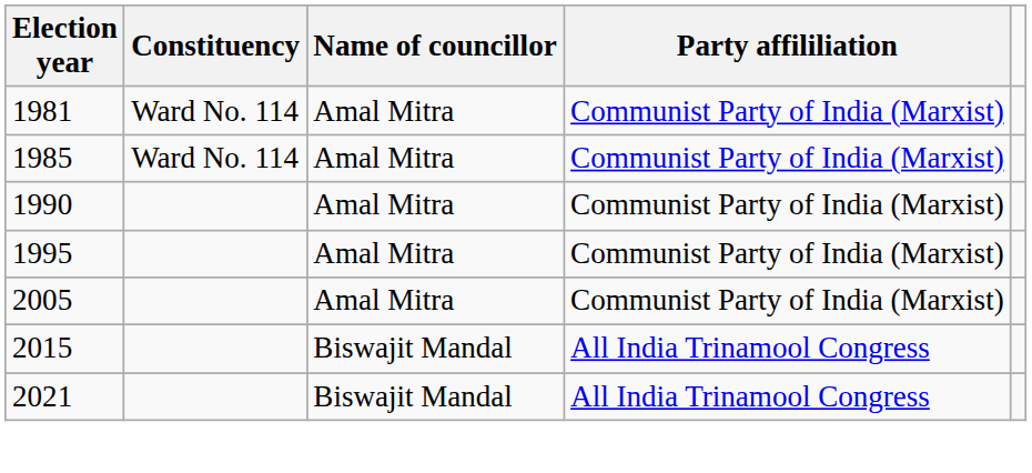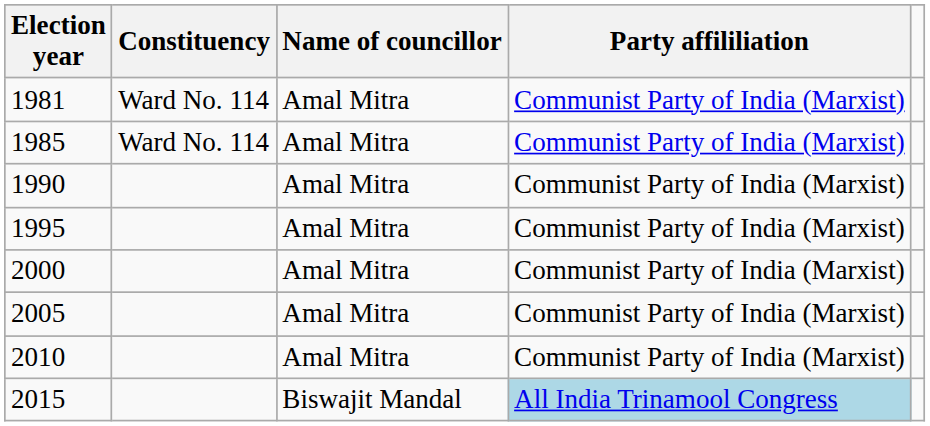 <table class="wikitable"ìÍĦĤĠčw>
 <tr>
 <th>Election<br> year</th>
 <th>Constituency</th>
 <th>Name of councillor</th>
 <th>Party affililiation</th>
 </tr>
 <tr>
 <td>1981</td>
 <td>Ward No. 114</td>
 <td>Amal Mitra</td>
 <td><a href='#'>Communist Party of India (Marxist)</a></td>
 <td></td>
 </tr>
 <tr>
 <td>1985</td>
 <td>Ward No. 114</td>
 <td>Amal Mitra</td>
 <td><a href='#'>Communist Party of India (Marxist)</a></td>
 <td></td>
 </tr>
 <tr>
 <td>1990</td>
 <td></td>
 <td>Amal Mitra</td>
 <td>Communist Party of India (Marxist)</td>
 <td></td>
 </tr>
 <tr>
 <td>1995</td>
 <td></td>
 <td>Amal Mitra</td>
 <td>Communist Party of India (Marxist)</td>
 <td></td>
 </tr>
 <tr>
+<td>2000</td>
+<td></td>
+<td>Amal Mitra</td>
+<td>Communist Party of India (Marxist)</td>
+<td></td>
+</tr>
+<tr>
 <td>2005</td>
+<td></td>
+<td>Amal Mitra</td>
+<td>Communist Party of India (Marxist)</td>
+<td></td>
+</tr>
+<tr>
+<td>2010</td>
 <td></td>
 <td>Amal Mitra</td>
 <td>Communist Party of India (Marxist)</td>
 <td></td>
 </tr>
 <tr>
 <td>2015</td>
 <td></td>
 <td>Biswajit Mandal</td>
-<td><a href='#'>All India Trinamool Congress</a></td>
-<td></td>
-</tr>
-<tr>
-<td>2021</td>
-<td></td>
-<td>Biswajit Mandal</td>
-<td><a href='#'>All India Trinamool Congress</a></td>
+<td style="background: lightblue;"><a href='#'>All India Trinamool Congress</a></td>
 <td></td>
 </tr>
 </table>
